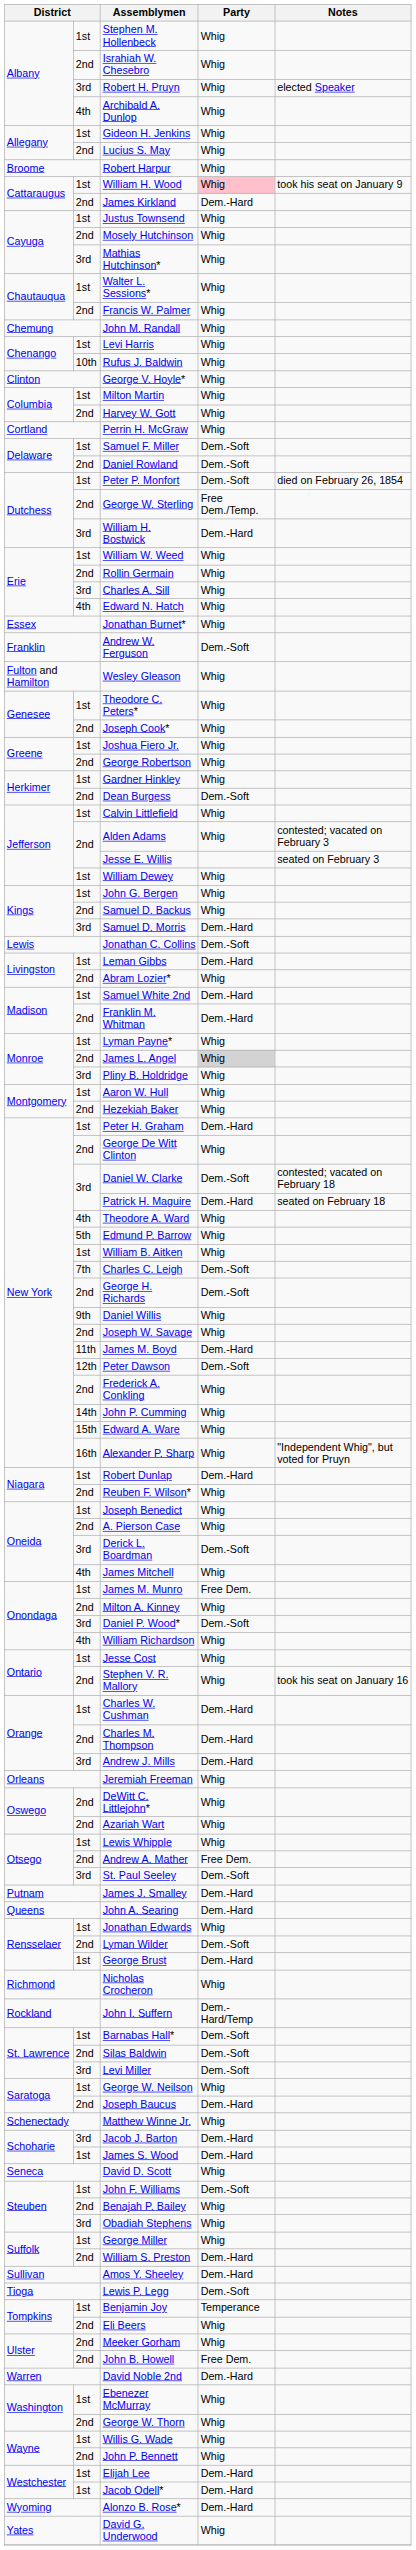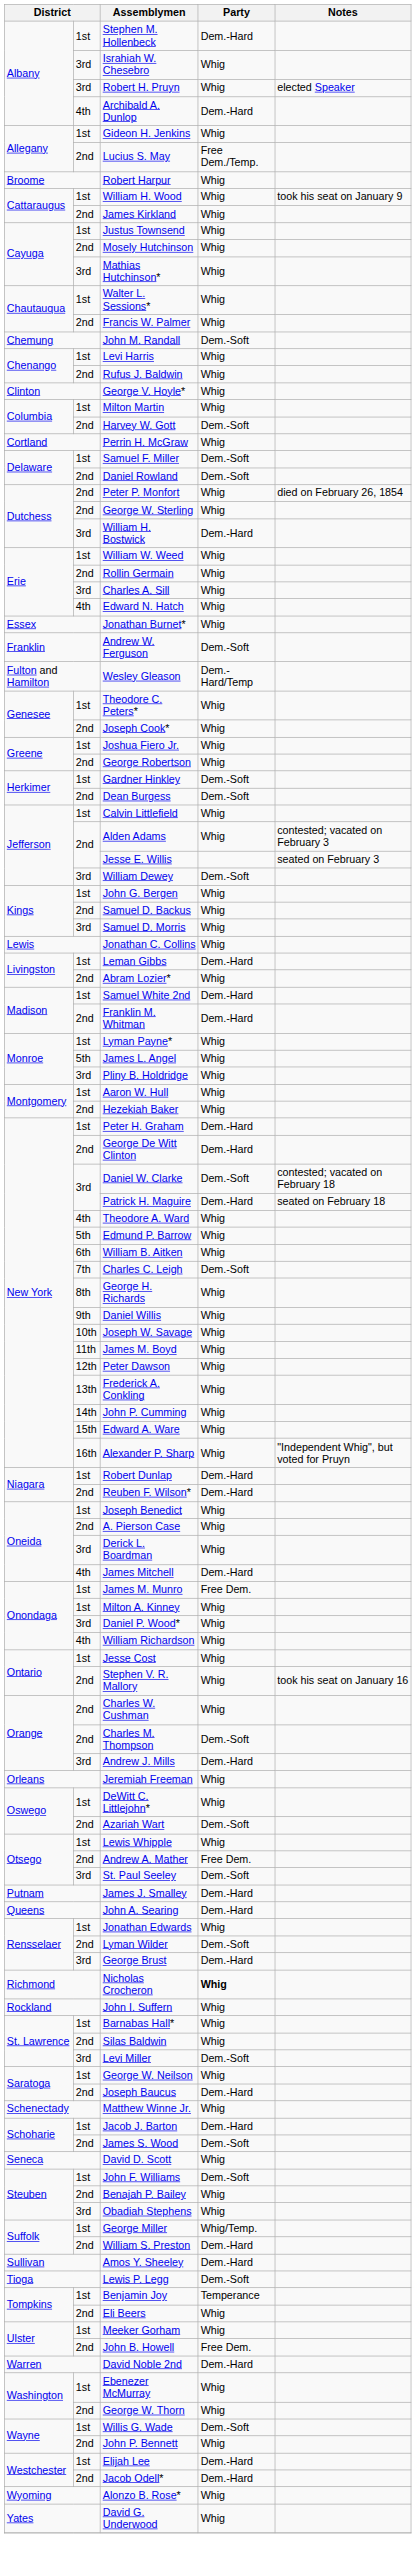 <table class=wikitable>
 <tr>
 <th colspan="2">District</th>
 <th>Assemblymen</th>
 <th>Party</th>
 <th>Notes</th>
 </tr>
 <tr>
 <td rowspan="4"><a href='#'>Albany</a></td>
 <td>1st</td>
 <td><a href='#'>Stephen M. Hollenbeck</a></td>
-<td>Whig</td>
+<td>Dem.-Hard</td>
 <td></td>
 </tr>
 <tr>
-<td>2nd</td>
+<td>3rd</td>
 <td><a href='#'>Israhiah W. Chesebro</a></td>
 <td>Whig</td>
 <td></td>
 </tr>
 <tr>
 <td>3rd</td>
 <td><a href='#'>Robert H. Pruyn</a></td>
 <td>Whig</td>
 <td>elected <a href='#'>Speaker</a></td>
 </tr>
 <tr>
 <td>4th</td>
 <td><a href='#'>Archibald A. Dunlop</a></td>
-<td>Whig</td>
+<td>Dem.-Hard</td>
 <td></td>
 </tr>
 <tr>
 <td rowspan="2"><a href='#'>Allegany</a></td>
 <td>1st</td>
 <td><a href='#'>Gideon H. Jenkins</a></td>
 <td>Whig</td>
 <td></td>
 </tr>
 <tr>
 <td>2nd</td>
 <td><a href='#'>Lucius S. May</a></td>
-<td>Whig</td>
+<td>Free Dem./Temp.</td>
 <td></td>
 </tr>
 <tr>
 <td colspan="2"><a href='#'>Broome</a></td>
 <td><a href='#'>Robert Harpur</a></td>
 <td>Whig</td>
 <td></td>
 </tr>
 <tr>
 <td rowspan="2"><a href='#'>Cattaraugus</a></td>
 <td>1st</td>
 <td><a href='#'>William H. Wood</a></td>
-<td style="background: pink;">Whig</td>
+<td>Whig</td>
 <td>took his seat on January 9</td>
 </tr>
 <tr>
 <td>2nd</td>
 <td><a href='#'>James Kirkland</a></td>
-<td>Dem.-Hard</td>
+<td>Whig</td>
 <td></td>
 </tr>
 <tr>
 <td rowspan="3"><a href='#'>Cayuga</a></td>
 <td>1st</td>
 <td><a href='#'>Justus Townsend</a></td>
 <td>Whig</td>
 <td></td>
 </tr>
 <tr>
 <td>2nd</td>
 <td><a href='#'>Mosely Hutchinson</a></td>
 <td>Whig</td>
 <td></td>
 </tr>
 <tr>
 <td>3rd</td>
 <td><a href='#'>Mathias Hutchinson</a>*</td>
 <td>Whig</td>
 <td></td>
 </tr>
 <tr>
 <td rowspan="2"><a href='#'>Chautauqua</a></td>
 <td>1st</td>
 <td><a href='#'>Walter L. Sessions</a>*</td>
 <td>Whig</td>
 <td></td>
 </tr>
 <tr>
 <td>2nd</td>
 <td><a href='#'>Francis W. Palmer</a></td>
 <td>Whig</td>
 <td></td>
 </tr>
 <tr>
 <td colspan="2"><a href='#'>Chemung</a></td>
 <td><a href='#'>John M. Randall</a></td>
-<td>Whig</td>
+<td>Dem.-Soft</td>
 <td></td>
 </tr>
 <tr>
 <td rowspan="2"><a href='#'>Chenango</a></td>
 <td>1st</td>
 <td><a href='#'>Levi Harris</a></td>
 <td>Whig</td>
 <td></td>
 </tr>
 <tr>
-<td>10th</td>
+<td>2nd</td>
 <td><a href='#'>Rufus J. Baldwin</a></td>
 <td>Whig</td>
 <td></td>
 </tr>
 <tr>
 <td colspan="2"><a href='#'>Clinton</a></td>
 <td><a href='#'>George V. Hoyle</a>*</td>
 <td>Whig</td>
 <td></td>
 </tr>
 <tr>
 <td rowspan="2"><a href='#'>Columbia</a></td>
 <td>1st</td>
 <td><a href='#'>Milton Martin</a></td>
 <td>Whig</td>
 <td></td>
 </tr>
 <tr>
 <td>2nd</td>
 <td><a href='#'>Harvey W. Gott</a></td>
-<td>Whig</td>
+<td>Dem.-Soft</td>
 <td></td>
 </tr>
 <tr>
 <td colspan="2"><a href='#'>Cortland</a></td>
 <td><a href='#'>Perrin H. McGraw</a></td>
 <td>Whig</td>
 <td></td>
 </tr>
 <tr>
 <td rowspan="2"><a href='#'>Delaware</a></td>
 <td>1st</td>
 <td><a href='#'>Samuel F. Miller</a></td>
 <td>Dem.-Soft</td>
 <td></td>
 </tr>
 <tr>
 <td>2nd</td>
 <td><a href='#'>Daniel Rowland</a></td>
 <td>Dem.-Soft</td>
 <td></td>
 </tr>
 <tr>
 <td rowspan="3"><a href='#'>Dutchess</a></td>
-<td>1st</td>
+<td>2nd</td>
 <td><a href='#'>Peter P. Monfort</a></td>
-<td>Dem.-Soft</td>
+<td>Whig</td>
 <td>died on February 26, 1854</td>
 </tr>
 <tr>
 <td>2nd</td>
 <td><a href='#'>George W. Sterling</a></td>
-<td>Free Dem./Temp.</td>
+<td>Whig</td>
 <td></td>
 </tr>
 <tr>
 <td>3rd</td>
 <td><a href='#'>William H. Bostwick</a></td>
 <td>Dem.-Hard</td>
 <td></td>
 </tr>
 <tr>
 <td rowspan="4"><a href='#'>Erie</a></td>
 <td>1st</td>
 <td><a href='#'>William W. Weed</a></td>
 <td>Whig</td>
 <td></td>
 </tr>
 <tr>
 <td>2nd</td>
 <td><a href='#'>Rollin Germain</a></td>
 <td>Whig</td>
 <td></td>
 </tr>
 <tr>
 <td>3rd</td>
 <td><a href='#'>Charles A. Sill</a></td>
 <td>Whig</td>
 <td></td>
 </tr>
 <tr>
 <td>4th</td>
 <td><a href='#'>Edward N. Hatch</a></td>
 <td>Whig</td>
 <td></td>
 </tr>
 <tr>
 <td colspan="2"><a href='#'>Essex</a></td>
 <td><a href='#'>Jonathan Burnet</a>*</td>
 <td>Whig</td>
 <td></td>
 </tr>
 <tr>
 <td colspan="2"><a href='#'>Franklin</a></td>
 <td><a href='#'>Andrew W. Ferguson</a></td>
 <td>Dem.-Soft</td>
 <td></td>
 </tr>
 <tr>
 <td colspan="2"><a href='#'>Fulton</a> and <a href='#'>Hamilton</a></td>
 <td><a href='#'>Wesley Gleason</a></td>
-<td>Whig</td>
+<td>Dem.-Hard/Temp</td>
 <td></td>
 </tr>
 <tr>
 <td rowspan="2"><a href='#'>Genesee</a></td>
 <td>1st</td>
 <td><a href='#'>Theodore C. Peters</a>*</td>
 <td>Whig</td>
 <td></td>
 </tr>
 <tr>
 <td>2nd</td>
 <td><a href='#'>Joseph Cook</a>*</td>
 <td>Whig</td>
 <td></td>
 </tr>
 <tr>
 <td rowspan="2"><a href='#'>Greene</a></td>
 <td>1st</td>
 <td><a href='#'>Joshua Fiero Jr.</a></td>
 <td>Whig</td>
 <td></td>
 </tr>
 <tr>
 <td>2nd</td>
 <td><a href='#'>George Robertson</a></td>
 <td>Whig</td>
 <td></td>
 </tr>
 <tr>
 <td rowspan="2"><a href='#'>Herkimer</a></td>
 <td>1st</td>
 <td><a href='#'>Gardner Hinkley</a></td>
-<td>Whig</td>
+<td>Dem.-Soft</td>
 <td></td>
 </tr>
 <tr>
 <td>2nd</td>
 <td><a href='#'>Dean Burgess</a></td>
 <td>Dem.-Soft</td>
 <td></td>
 </tr>
 <tr>
 <td rowspan="4"><a href='#'>Jefferson</a></td>
 <td>1st</td>
 <td><a href='#'>Calvin Littlefield</a></td>
 <td>Whig</td>
 <td></td>
 </tr>
 <tr>
 <td rowspan="2">2nd</td>
 <td><a href='#'>Alden Adams</a></td>
 <td>Whig</td>
 <td>contested; vacated on February 3</td>
 </tr>
 <tr>
 <td><a href='#'>Jesse E. Willis</a></td>
 <td></td>
 <td>seated on February 3</td>
 </tr>
 <tr>
-<td>1st</td>
+<td>3rd</td>
 <td><a href='#'>William Dewey</a></td>
-<td>Whig</td>
+<td>Dem.-Soft</td>
 <td></td>
 </tr>
 <tr>
 <td rowspan="3"><a href='#'>Kings</a></td>
 <td>1st</td>
 <td><a href='#'>John G. Bergen</a></td>
 <td>Whig</td>
 <td></td>
 </tr>
 <tr>
 <td>2nd</td>
 <td><a href='#'>Samuel D. Backus</a></td>
 <td>Whig</td>
 <td></td>
 </tr>
 <tr>
 <td>3rd</td>
 <td><a href='#'>Samuel D. Morris</a></td>
-<td>Dem.-Hard</td>
+<td>Whig</td>
 <td></td>
 </tr>
 <tr>
 <td colspan="2"><a href='#'>Lewis</a></td>
 <td><a href='#'>Jonathan C. Collins</a></td>
-<td>Dem.-Soft</td>
+<td>Whig</td>
 <td></td>
 </tr>
 <tr>
 <td rowspan="2"><a href='#'>Livingston</a></td>
 <td>1st</td>
 <td><a href='#'>Leman Gibbs</a></td>
 <td>Dem.-Hard</td>
 <td></td>
 </tr>
 <tr>
 <td>2nd</td>
 <td><a href='#'>Abram Lozier</a>*</td>
 <td>Whig</td>
 <td></td>
 </tr>
 <tr>
 <td rowspan="2"><a href='#'>Madison</a></td>
 <td>1st</td>
 <td><a href='#'>Samuel White 2nd</a></td>
 <td>Dem.-Hard</td>
 <td></td>
 </tr>
 <tr>
 <td>2nd</td>
 <td><a href='#'>Franklin M. Whitman</a></td>
 <td>Dem.-Hard</td>
 <td></td>
 </tr>
 <tr>
 <td rowspan="3"><a href='#'>Monroe</a></td>
 <td>1st</td>
 <td><a href='#'>Lyman Payne</a>*</td>
 <td>Whig</td>
 <td></td>
 </tr>
 <tr>
-<td>2nd</td>
+<td>5th</td>
 <td><a href='#'>James L. Angel</a></td>
-<td style="background: lightgrey;">Whig</td>
+<td>Whig</td>
 <td></td>
 </tr>
 <tr>
 <td>3rd</td>
 <td><a href='#'>Pliny B. Holdridge</a></td>
 <td>Whig</td>
 <td></td>
 </tr>
 <tr>
 <td rowspan="2"><a href='#'>Montgomery</a></td>
 <td>1st</td>
 <td><a href='#'>Aaron W. Hull</a></td>
 <td>Whig</td>
 <td></td>
 </tr>
 <tr>
 <td>2nd</td>
 <td><a href='#'>Hezekiah Baker</a></td>
 <td>Whig</td>
 <td></td>
 </tr>
 <tr>
 <td rowspan="17"><a href='#'>New York</a></td>
 <td>1st</td>
 <td><a href='#'>Peter H. Graham</a></td>
 <td>Dem.-Hard</td>
 <td></td>
 </tr>
 <tr>
 <td>2nd</td>
 <td><a href='#'>George De Witt Clinton</a></td>
-<td>Whig</td>
+<td>Dem.-Hard</td>
 <td></td>
 </tr>
 <tr>
 <td rowspan="2">3rd</td>
 <td><a href='#'>Daniel W. Clarke</a></td>
 <td>Dem.-Soft</td>
 <td>contested; vacated on February 18</td>
 </tr>
 <tr>
 <td><a href='#'>Patrick H. Maguire</a></td>
 <td>Dem.-Hard</td>
 <td>seated on February 18</td>
 </tr>
 <tr>
 <td>4th</td>
 <td><a href='#'>Theodore A. Ward</a></td>
 <td>Whig</td>
 <td></td>
 </tr>
 <tr>
 <td>5th</td>
 <td><a href='#'>Edmund P. Barrow</a></td>
 <td>Whig</td>
 <td></td>
 </tr>
 <tr>
-<td>1st</td>
+<td>6th</td>
 <td><a href='#'>William B. Aitken</a></td>
 <td>Whig</td>
 <td></td>
 </tr>
 <tr>
 <td>7th</td>
 <td><a href='#'>Charles C. Leigh</a></td>
 <td>Dem.-Soft</td>
 <td></td>
 </tr>
 <tr>
-<td>2nd</td>
+<td>8th</td>
 <td><a href='#'>George H. Richards</a></td>
-<td>Dem.-Soft</td>
+<td>Whig</td>
 <td></td>
 </tr>
 <tr>
 <td>9th</td>
 <td><a href='#'>Daniel Willis</a></td>
 <td>Whig</td>
 <td></td>
 </tr>
 <tr>
-<td>2nd</td>
+<td>10th</td>
 <td><a href='#'>Joseph W. Savage</a></td>
 <td>Whig</td>
 <td></td>
 </tr>
 <tr>
 <td>11th</td>
 <td><a href='#'>James M. Boyd</a></td>
-<td>Dem.-Hard</td>
+<td>Whig</td>
 <td></td>
 </tr>
 <tr>
 <td>12th</td>
 <td><a href='#'>Peter Dawson</a></td>
-<td>Dem.-Soft</td>
+<td>Whig</td>
 <td></td>
 </tr>
 <tr>
-<td>2nd</td>
+<td>13th</td>
 <td><a href='#'>Frederick A. Conkling</a></td>
 <td>Whig</td>
 <td></td>
 </tr>
 <tr>
 <td>14th</td>
 <td><a href='#'>John P. Cumming</a></td>
 <td>Whig</td>
 <td></td>
 </tr>
 <tr>
 <td>15th</td>
 <td><a href='#'>Edward A. Ware</a></td>
 <td>Whig</td>
 <td></td>
 </tr>
 <tr>
 <td>16th</td>
 <td><a href='#'>Alexander P. Sharp</a></td>
 <td>Whig</td>
 <td>"Independent Whig", but voted for Pruyn</td>
 </tr>
 <tr>
 <td rowspan="2"><a href='#'>Niagara</a></td>
 <td>1st</td>
 <td><a href='#'>Robert Dunlap</a></td>
 <td>Dem.-Hard</td>
 <td></td>
 </tr>
 <tr>
 <td>2nd</td>
 <td><a href='#'>Reuben F. Wilson</a>*</td>
-<td>Whig</td>
+<td>Dem.-Hard</td>
 <td></td>
 </tr>
 <tr>
 <td rowspan="4"><a href='#'>Oneida</a></td>
 <td>1st</td>
 <td><a href='#'>Joseph Benedict</a></td>
 <td>Whig</td>
 <td></td>
 </tr>
 <tr>
 <td>2nd</td>
 <td><a href='#'>A. Pierson Case</a></td>
 <td>Whig</td>
 <td></td>
 </tr>
 <tr>
 <td>3rd</td>
 <td><a href='#'>Derick L. Boardman</a></td>
-<td>Dem.-Soft</td>
+<td>Whig</td>
 <td></td>
 </tr>
 <tr>
 <td>4th</td>
 <td><a href='#'>James Mitchell</a></td>
-<td>Whig</td>
+<td>Dem.-Hard</td>
 <td></td>
 </tr>
 <tr>
 <td rowspan="4"><a href='#'>Onondaga</a></td>
 <td>1st</td>
 <td><a href='#'>James M. Munro</a></td>
 <td>Free Dem.</td>
 <td></td>
 </tr>
 <tr>
-<td>2nd</td>
+<td>1st</td>
 <td><a href='#'>Milton A. Kinney</a></td>
 <td>Whig</td>
 <td></td>
 </tr>
 <tr>
 <td>3rd</td>
 <td><a href='#'>Daniel P. Wood</a>*</td>
-<td>Dem.-Soft</td>
+<td>Whig</td>
 <td></td>
 </tr>
 <tr>
 <td>4th</td>
 <td><a href='#'>William Richardson</a></td>
 <td>Whig</td>
 <td></td>
 </tr>
 <tr>
 <td rowspan="2"><a href='#'>Ontario</a></td>
 <td>1st</td>
 <td><a href='#'>Jesse Cost</a></td>
 <td>Whig</td>
 <td></td>
 </tr>
 <tr>
 <td>2nd</td>
 <td><a href='#'>Stephen V. R. Mallory</a></td>
 <td>Whig</td>
 <td>took his seat on January 16</td>
 </tr>
 <tr>
 <td rowspan="3"><a href='#'>Orange</a></td>
-<td>1st</td>
+<td>2nd</td>
 <td><a href='#'>Charles W. Cushman</a></td>
-<td>Dem.-Hard</td>
+<td>Whig</td>
 <td></td>
 </tr>
 <tr>
 <td>2nd</td>
 <td><a href='#'>Charles M. Thompson</a></td>
-<td>Dem.-Hard</td>
+<td>Dem.-Soft</td>
 <td></td>
 </tr>
 <tr>
 <td>3rd</td>
 <td><a href='#'>Andrew J. Mills</a></td>
 <td>Dem.-Hard</td>
 <td></td>
 </tr>
 <tr>
 <td colspan="2"><a href='#'>Orleans</a></td>
 <td><a href='#'>Jeremiah Freeman</a></td>
 <td>Whig</td>
 <td></td>
 </tr>
 <tr>
 <td rowspan="2"><a href='#'>Oswego</a></td>
-<td>2nd</td>
+<td>1st</td>
 <td><a href='#'>DeWitt C. Littlejohn</a>*</td>
 <td>Whig</td>
 <td></td>
 </tr>
 <tr>
 <td>2nd</td>
 <td><a href='#'>Azariah Wart</a></td>
-<td>Whig</td>
+<td>Dem.-Soft</td>
 <td></td>
 </tr>
 <tr>
 <td rowspan="3"><a href='#'>Otsego</a></td>
 <td>1st</td>
 <td><a href='#'>Lewis Whipple</a></td>
 <td>Whig</td>
 <td></td>
 </tr>
 <tr>
 <td>2nd</td>
 <td><a href='#'>Andrew A. Mather</a></td>
 <td>Free Dem.</td>
 <td></td>
 </tr>
 <tr>
 <td>3rd</td>
 <td><a href='#'>St. Paul Seeley</a></td>
 <td>Dem.-Soft</td>
 <td></td>
 </tr>
 <tr>
 <td colspan="2"><a href='#'>Putnam</a></td>
 <td><a href='#'>James J. Smalley</a></td>
 <td>Dem.-Hard</td>
 <td></td>
 </tr>
 <tr>
 <td colspan="2"><a href='#'>Queens</a></td>
 <td><a href='#'>John A. Searing</a></td>
 <td>Dem.-Hard</td>
 <td></td>
 </tr>
 <tr>
 <td rowspan="3"><a href='#'>Rensselaer</a></td>
 <td>1st</td>
 <td><a href='#'>Jonathan Edwards</a></td>
 <td>Whig</td>
 <td></td>
 </tr>
 <tr>
 <td>2nd</td>
 <td><a href='#'>Lyman Wilder</a></td>
 <td>Dem.-Soft</td>
 <td></td>
 </tr>
 <tr>
-<td>1st</td>
+<td>3rd</td>
 <td><a href='#'>George Brust</a></td>
 <td>Dem.-Hard</td>
 <td></td>
 </tr>
 <tr>
 <td colspan="2"><a href='#'>Richmond</a></td>
 <td><a href='#'>Nicholas Crocheron</a></td>
-<td>Whig</td>
+<td><strong>Whig</strong></td>
 <td></td>
 </tr>
 <tr>
 <td colspan="2"><a href='#'>Rockland</a></td>
 <td><a href='#'>John I. Suffern</a></td>
-<td>Dem.-Hard/Temp</td>
+<td>Whig</td>
 <td></td>
 </tr>
 <tr>
 <td rowspan="3"><a href='#'>St. Lawrence</a></td>
 <td>1st</td>
 <td><a href='#'>Barnabas Hall</a>*</td>
-<td>Dem.-Soft</td>
+<td>Whig</td>
 <td></td>
 </tr>
 <tr>
 <td>2nd</td>
 <td><a href='#'>Silas Baldwin</a></td>
-<td>Dem.-Soft</td>
+<td>Whig</td>
 <td></td>
 </tr>
 <tr>
 <td>3rd</td>
 <td><a href='#'>Levi Miller</a></td>
 <td>Dem.-Soft</td>
 <td></td>
 </tr>
 <tr>
 <td rowspan="2"><a href='#'>Saratoga</a></td>
 <td>1st</td>
 <td><a href='#'>George W. Neilson</a></td>
 <td>Whig</td>
 <td></td>
 </tr>
 <tr>
 <td>2nd</td>
 <td><a href='#'>Joseph Baucus</a></td>
 <td>Dem.-Hard</td>
 <td></td>
 </tr>
 <tr>
 <td colspan="2"><a href='#'>Schenectady</a></td>
 <td><a href='#'>Matthew Winne Jr.</a></td>
 <td>Whig</td>
 <td></td>
 </tr>
 <tr>
 <td rowspan="2"><a href='#'>Schoharie</a></td>
-<td>3rd</td>
+<td>1st</td>
 <td><a href='#'>Jacob J. Barton</a></td>
 <td>Dem.-Hard</td>
 <td></td>
 </tr>
 <tr>
-<td>1st</td>
+<td>2nd</td>
 <td><a href='#'>James S. Wood</a></td>
-<td>Dem.-Hard</td>
+<td>Dem.-Soft</td>
 <td></td>
 </tr>
 <tr>
 <td colspan="2"><a href='#'>Seneca</a></td>
 <td><a href='#'>David D. Scott</a></td>
 <td>Whig</td>
 <td></td>
 </tr>
 <tr>
 <td rowspan="3"><a href='#'>Steuben</a></td>
 <td>1st</td>
 <td><a href='#'>John F. Williams</a></td>
 <td>Dem.-Soft</td>
 <td></td>
 </tr>
 <tr>
 <td>2nd</td>
 <td><a href='#'>Benajah P. Bailey</a></td>
 <td>Whig</td>
 <td></td>
 </tr>
 <tr>
 <td>3rd</td>
 <td><a href='#'>Obadiah Stephens</a></td>
 <td>Whig</td>
 <td></td>
 </tr>
 <tr>
 <td rowspan="2"><a href='#'>Suffolk</a></td>
 <td>1st</td>
 <td><a href='#'>George Miller</a></td>
-<td>Whig</td>
+<td>Whig/Temp.</td>
 <td></td>
 </tr>
 <tr>
 <td>2nd</td>
 <td><a href='#'>William S. Preston</a></td>
 <td>Dem.-Hard</td>
 <td></td>
 </tr>
 <tr>
 <td colspan="2"><a href='#'>Sullivan</a></td>
 <td><a href='#'>Amos Y. Sheeley</a></td>
 <td>Dem.-Hard</td>
 <td></td>
 </tr>
 <tr>
 <td colspan="2"><a href='#'>Tioga</a></td>
 <td><a href='#'>Lewis P. Legg</a></td>
 <td>Dem.-Soft</td>
 <td></td>
 </tr>
 <tr>
 <td rowspan="2"><a href='#'>Tompkins</a></td>
 <td>1st</td>
 <td><a href='#'>Benjamin Joy</a></td>
 <td>Temperance</td>
 <td></td>
 </tr>
 <tr>
 <td>2nd</td>
 <td><a href='#'>Eli Beers</a></td>
 <td>Whig</td>
 <td></td>
 </tr>
 <tr>
 <td rowspan="2"><a href='#'>Ulster</a></td>
-<td>2nd</td>
+<td>1st</td>
 <td><a href='#'>Meeker Gorham</a></td>
 <td>Whig</td>
 <td></td>
 </tr>
 <tr>
 <td>2nd</td>
 <td><a href='#'>John B. Howell</a></td>
 <td>Free Dem.</td>
 <td></td>
 </tr>
 <tr>
 <td colspan="2"><a href='#'>Warren</a></td>
 <td><a href='#'>David Noble 2nd</a></td>
 <td>Dem.-Hard</td>
 <td></td>
 </tr>
 <tr>
 <td rowspan="2"><a href='#'>Washington</a></td>
 <td>1st</td>
 <td><a href='#'>Ebenezer McMurray</a></td>
 <td>Whig</td>
 <td></td>
 </tr>
 <tr>
 <td>2nd</td>
 <td><a href='#'>George W. Thorn</a></td>
 <td>Whig</td>
 <td></td>
 </tr>
 <tr>
 <td rowspan="2"><a href='#'>Wayne</a></td>
 <td>1st</td>
 <td><a href='#'>Willis G. Wade</a></td>
-<td>Whig</td>
+<td>Dem.-Soft</td>
 <td></td>
 </tr>
 <tr>
 <td>2nd</td>
 <td><a href='#'>John P. Bennett</a></td>
 <td>Whig</td>
 <td></td>
 </tr>
 <tr>
 <td rowspan="2"><a href='#'>Westchester</a></td>
 <td>1st</td>
 <td><a href='#'>Elijah Lee</a></td>
 <td>Dem.-Hard</td>
 <td></td>
 </tr>
 <tr>
-<td>1st</td>
+<td>2nd</td>
 <td><a href='#'>Jacob Odell</a>*</td>
 <td>Dem.-Hard</td>
 <td></td>
 </tr>
 <tr>
 <td colspan="2"><a href='#'>Wyoming</a></td>
 <td><a href='#'>Alonzo B. Rose</a>*</td>
-<td>Dem.-Hard</td>
+<td>Whig</td>
 <td></td>
 </tr>
 <tr>
 <td colspan="2"><a href='#'>Yates</a></td>
 <td><a href='#'>David G. Underwood</a></td>
 <td>Whig</td>
 <td></td>
 </tr>
 <tr>
 </tr>
 </table>
